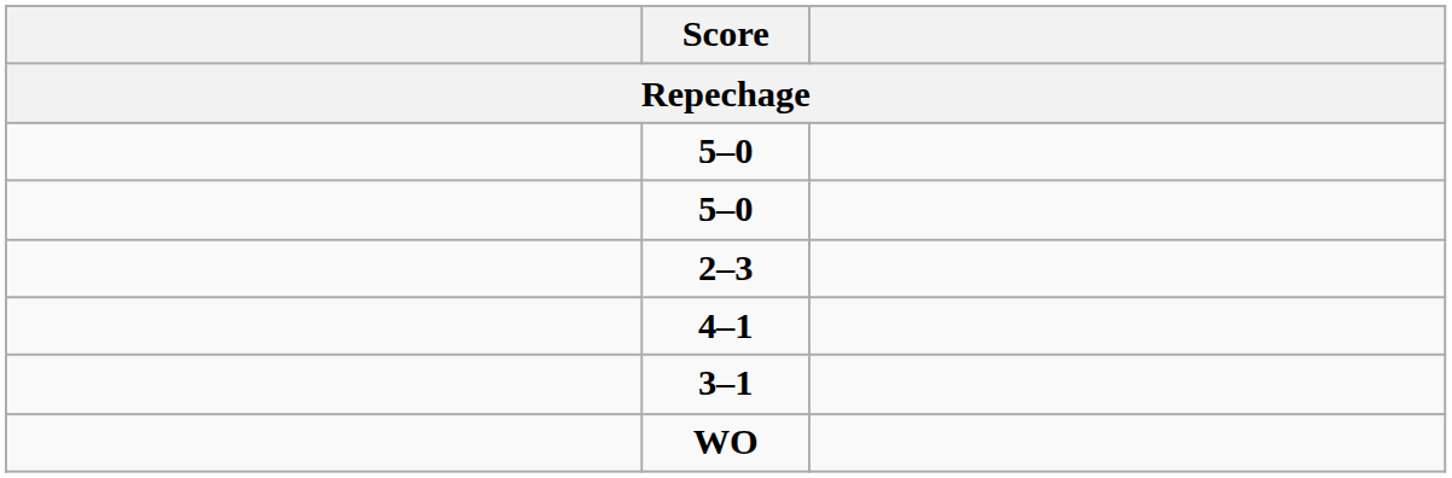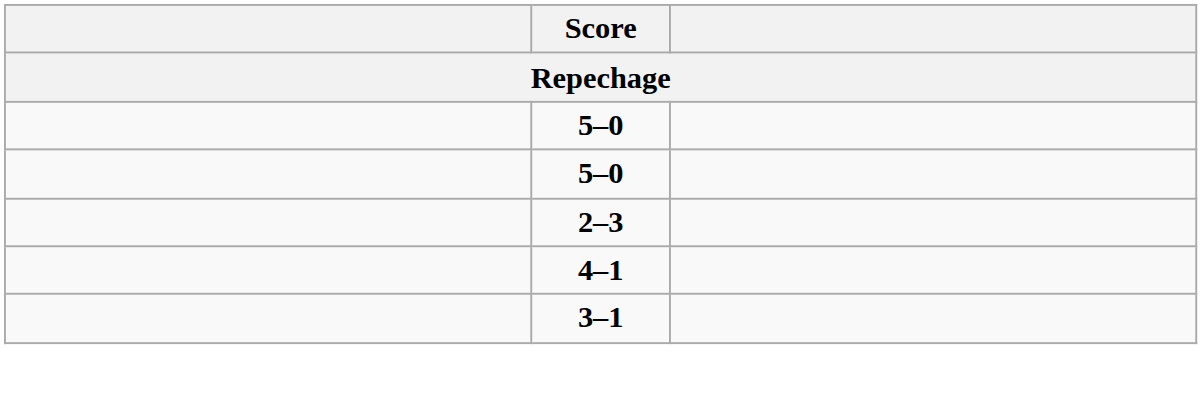 <table class="wikitable" style="text-align: left;">
 <tr>
 <th align="right" width="270"></th>
 <th width="65">Score</th>
 <th align="left" width="270"></th>
 </tr>
 <tr>
 <th colspan="3">Repechage</th>
 </tr>
 <tr>
 <td><strong></strong></td>
 <td align=center><strong>5–0</strong></td>
 <td></td>
 </tr>
 <tr>
 <td><strong></strong></td>
 <td align=center><strong>5–0</strong></td>
 <td></td>
 </tr>
 <tr>
 <td></td>
 <td align=center><strong>2–3</strong></td>
 <td><strong></strong></td>
 </tr>
 <tr>
 <td><strong></strong></td>
 <td align=center><strong>4–1</strong></td>
 <td></td>
 </tr>
 <tr>
 <td><strong></strong></td>
 <td align=center><strong>3–1</strong></td>
 <td></td>
 </tr>
-<tr>
-<td></td>
-<td align=center><strong>WO</strong></td>
-<td><strong></strong></td>
-</tr>
 </table>
